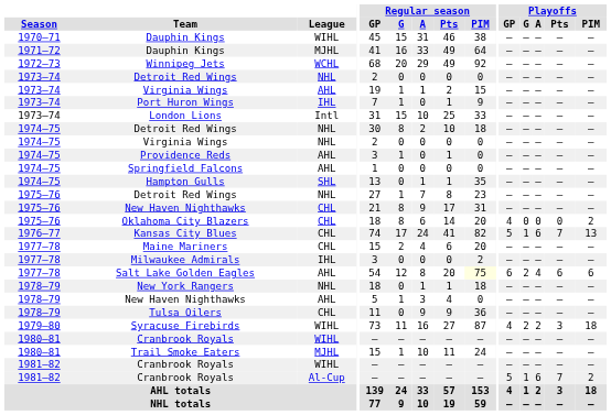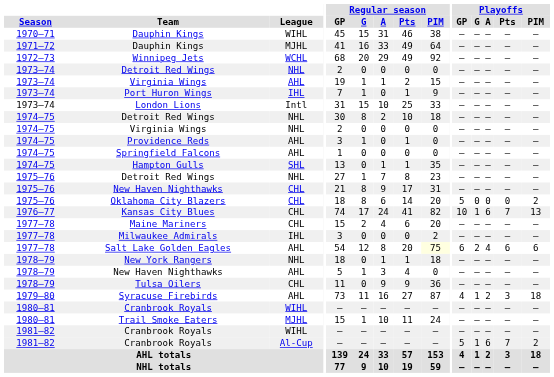 <table border="0" cellpadding="1" cellspacing="0" style="text-align:center; width:60em">
 <tr bgcolor="#e0e0e0">
 <th colspan="3" bgcolor="#ffffff"></th>
 <th rowspan="100" bgcolor="#ffffff"></th>
 <th colspan="5"><a href='#'>Regular season</a></th>
 <th rowspan="100" bgcolor="#ffffff"></th>
 <th colspan="5"><a href='#'>Playoffs</a></th>
 </tr>
 <tr bgcolor="#e0e0e0">
 <th><a href='#'>Season</a></th>
 <th>Team</th>
 <th>League</th>
 <th>GP</th>
 <th><a href='#'>G</a></th>
 <th><a href='#'>A</a></th>
 <th><a href='#'>Pts</a></th>
 <th><a href='#'>PIM</a></th>
 <th>GP</th>
 <th>G</th>
 <th>A</th>
 <th>Pts</th>
 <th>PIM</th>
 </tr>
 <tr>
 <td><a href='#'>1970–71</a></td>
 <td><a href='#'>Dauphin Kings</a></td>
 <td>WIHL</td>
 <td>45</td>
 <td>15</td>
 <td>31</td>
 <td>46</td>
 <td>38</td>
 <td>—</td>
 <td>—</td>
 <td>—</td>
 <td>—</td>
 <td>—</td>
 </tr>
 <tr bgcolor="#f0f0f0">
 <td><a href='#'>1971–72</a></td>
 <td>Dauphin Kings</td>
 <td>MJHL</td>
 <td>41</td>
 <td>16</td>
 <td>33</td>
 <td>49</td>
 <td>64</td>
 <td>—</td>
 <td>—</td>
 <td>—</td>
 <td>—</td>
 <td>—</td>
 </tr>
 <tr>
 <td><a href='#'>1972–73</a></td>
 <td><a href='#'>Winnipeg Jets</a></td>
 <td><a href='#'>WCHL</a></td>
 <td>68</td>
 <td>20</td>
 <td>29</td>
 <td>49</td>
 <td>92</td>
 <td>—</td>
 <td>—</td>
 <td>—</td>
 <td>—</td>
 <td>—</td>
 </tr>
 <tr bgcolor="#f0f0f0">
 <td><a href='#'>1973–74</a></td>
 <td><a href='#'>Detroit Red Wings</a></td>
 <td><a href='#'>NHL</a></td>
 <td>2</td>
 <td>0</td>
 <td>0</td>
 <td>0</td>
 <td>0</td>
 <td>—</td>
 <td>—</td>
 <td>—</td>
 <td>—</td>
 <td>—</td>
 </tr>
 <tr>
 <td><a href='#'>1973–74</a></td>
 <td><a href='#'>Virginia Wings</a></td>
 <td><a href='#'>AHL</a></td>
 <td>19</td>
 <td>1</td>
 <td>1</td>
 <td>2</td>
 <td>15</td>
 <td>—</td>
 <td>—</td>
 <td>—</td>
 <td>—</td>
 <td>—</td>
 </tr>
 <tr bgcolor="#f0f0f0">
 <td><a href='#'>1973–74</a></td>
 <td><a href='#'>Port Huron Wings</a></td>
 <td><a href='#'>IHL</a></td>
 <td>7</td>
 <td>1</td>
 <td>0</td>
 <td>1</td>
 <td>9</td>
 <td>—</td>
 <td>—</td>
 <td>—</td>
 <td>—</td>
 <td>—</td>
 </tr>
 <tr>
 <td>1973–74</td>
 <td><a href='#'>London Lions</a></td>
 <td>Intl</td>
 <td>31</td>
 <td>15</td>
 <td>10</td>
 <td>25</td>
 <td>33</td>
 <td>—</td>
 <td>—</td>
 <td>—</td>
 <td>—</td>
 <td>—</td>
 </tr>
 <tr bgcolor="#f0f0f0">
 <td><a href='#'>1974–75</a></td>
 <td>Detroit Red Wings</td>
 <td>NHL</td>
 <td>30</td>
 <td>8</td>
 <td>2</td>
 <td>10</td>
 <td>18</td>
 <td>—</td>
 <td>—</td>
 <td>—</td>
 <td>—</td>
 <td>—</td>
 </tr>
 <tr>
 <td><a href='#'>1974–75</a></td>
 <td>Virginia Wings</td>
 <td>NHL</td>
 <td>2</td>
 <td>0</td>
 <td>0</td>
 <td>0</td>
 <td>0</td>
 <td>—</td>
 <td>—</td>
 <td>—</td>
 <td>—</td>
 <td>—</td>
 </tr>
 <tr bgcolor="#f0f0f0">
 <td><a href='#'>1974–75</a></td>
 <td><a href='#'>Providence Reds</a></td>
 <td>AHL</td>
 <td>3</td>
 <td>1</td>
 <td>0</td>
 <td>1</td>
 <td>0</td>
 <td>—</td>
 <td>—</td>
 <td>—</td>
 <td>—</td>
 <td>—</td>
 </tr>
 <tr>
 <td><a href='#'>1974–75</a></td>
 <td><a href='#'>Springfield Falcons</a></td>
 <td>AHL</td>
 <td>1</td>
 <td>0</td>
 <td>0</td>
 <td>0</td>
 <td>0</td>
 <td>—</td>
 <td>—</td>
 <td>—</td>
 <td>—</td>
 <td>—</td>
 </tr>
 <tr bgcolor="#f0f0f0">
 <td><a href='#'>1974–75</a></td>
 <td><a href='#'>Hampton Gulls</a></td>
 <td><a href='#'>SHL</a></td>
 <td>13</td>
 <td>0</td>
 <td>1</td>
 <td>1</td>
 <td>35</td>
 <td>—</td>
 <td>—</td>
 <td>—</td>
 <td>—</td>
 <td>—</td>
 </tr>
 <tr>
 <td><a href='#'>1975–76</a></td>
 <td>Detroit Red Wings</td>
 <td>NHL</td>
 <td>27</td>
 <td>1</td>
 <td>7</td>
 <td>8</td>
 <td>23</td>
 <td>—</td>
 <td>—</td>
 <td>—</td>
 <td>—</td>
 <td>—</td>
 </tr>
 <tr bgcolor="#f0f0f0">
 <td><a href='#'>1975–76</a></td>
 <td><a href='#'>New Haven Nighthawks</a></td>
 <td><a href='#'>CHL</a></td>
 <td>21</td>
 <td>8</td>
 <td>9</td>
 <td>17</td>
 <td>31</td>
 <td>—</td>
 <td>—</td>
 <td>—</td>
 <td>—</td>
 <td>—</td>
 </tr>
 <tr>
 <td><a href='#'>1975–76</a></td>
 <td><a href='#'>Oklahoma City Blazers</a></td>
 <td><a href='#'>CHL</a></td>
 <td>18</td>
 <td>8</td>
 <td>6</td>
 <td>14</td>
 <td>20</td>
-<td>4</td>
+<td>5</td>
 <td>0</td>
 <td>0</td>
 <td>0</td>
 <td>2</td>
 </tr>
 <tr bgcolor="#f0f0f0">
 <td><a href='#'>1976–77</a></td>
 <td><a href='#'>Kansas City Blues</a></td>
 <td>CHL</td>
 <td>74</td>
 <td>17</td>
 <td>24</td>
 <td>41</td>
 <td>82</td>
-<td>5</td>
+<td>10</td>
 <td>1</td>
 <td>6</td>
 <td>7</td>
 <td>13</td>
 </tr>
 <tr>
 <td><a href='#'>1977–78</a></td>
 <td><a href='#'>Maine Mariners</a></td>
 <td>CHL</td>
 <td>15</td>
 <td>2</td>
 <td>4</td>
 <td>6</td>
 <td>20</td>
 <td>—</td>
 <td>—</td>
 <td>—</td>
 <td>—</td>
 <td>—</td>
 </tr>
 <tr bgcolor="#f0f0f0">
 <td><a href='#'>1977–78</a></td>
 <td><a href='#'>Milwaukee Admirals</a></td>
 <td>IHL</td>
 <td>3</td>
 <td>0</td>
 <td>0</td>
 <td>0</td>
 <td>2</td>
 <td>—</td>
 <td>—</td>
 <td>—</td>
 <td>—</td>
 <td>—</td>
 </tr>
 <tr>
 <td><a href='#'>1977–78</a></td>
 <td><a href='#'>Salt Lake Golden Eagles</a></td>
 <td>AHL</td>
 <td>54</td>
 <td>12</td>
 <td>8</td>
 <td>20</td>
 <td style="background: lightyellow;">75</td>
 <td>6</td>
 <td>2</td>
 <td>4</td>
 <td>6</td>
 <td>6</td>
 </tr>
 <tr bgcolor="#f0f0f0">
 <td><a href='#'>1978–79</a></td>
 <td><a href='#'>New York Rangers</a></td>
 <td>NHL</td>
 <td>18</td>
 <td>0</td>
 <td>1</td>
 <td>1</td>
 <td>18</td>
 <td>—</td>
 <td>—</td>
 <td>—</td>
 <td>—</td>
 <td>—</td>
 </tr>
 <tr>
 <td><a href='#'>1978–79</a></td>
 <td>New Haven Nighthawks</td>
 <td>AHL</td>
 <td>5</td>
 <td>1</td>
 <td>3</td>
 <td>4</td>
 <td>0</td>
 <td>—</td>
 <td>—</td>
 <td>—</td>
 <td>—</td>
 <td>—</td>
 </tr>
 <tr bgcolor="#f0f0f0">
 <td><a href='#'>1978–79</a></td>
 <td><a href='#'>Tulsa Oilers</a></td>
 <td>CHL</td>
 <td>11</td>
 <td>0</td>
 <td>9</td>
 <td>9</td>
 <td>36</td>
 <td>—</td>
 <td>—</td>
 <td>—</td>
 <td>—</td>
 <td>—</td>
 </tr>
 <tr>
 <td><a href='#'>1979–80</a></td>
 <td><a href='#'>Syracuse Firebirds</a></td>
-<td>WIHL</td>
+<td>AHL</td>
 <td>73</td>
 <td>11</td>
 <td>16</td>
 <td>27</td>
 <td>87</td>
 <td>4</td>
-<td>2</td>
+<td>1</td>
 <td>2</td>
 <td>3</td>
 <td>18</td>
 </tr>
 <tr bgcolor="#f0f0f0">
 <td><a href='#'>1980–81</a></td>
 <td><a href='#'>Cranbrook Royals</a></td>
 <td><a href='#'>WIHL</a></td>
 <td>—</td>
 <td>—</td>
 <td>—</td>
 <td>—</td>
 <td>—</td>
 <td>—</td>
 <td>—</td>
 <td>—</td>
 <td>—</td>
 <td>—</td>
 </tr>
 <tr>
 <td><a href='#'>1980–81</a></td>
 <td><a href='#'>Trail Smoke Eaters</a></td>
 <td><a href='#'>MJHL</a></td>
 <td>15</td>
 <td>1</td>
 <td>10</td>
 <td>11</td>
 <td>24</td>
 <td>—</td>
 <td>—</td>
 <td>—</td>
 <td>—</td>
 <td>—</td>
 </tr>
 <tr bgcolor="#f0f0f0">
 <td><a href='#'>1981–82</a></td>
 <td>Cranbrook Royals</td>
 <td>WIHL</td>
 <td>—</td>
 <td>—</td>
 <td>—</td>
 <td>—</td>
 <td>—</td>
 <td>—</td>
 <td>—</td>
 <td>—</td>
 <td>—</td>
 <td>—</td>
 </tr>
 <tr bgcolor="#f0f0f0">
 <td><a href='#'>1981–82</a></td>
 <td>Cranbrook Royals</td>
 <td><a href='#'>Al-Cup</a></td>
 <td>—</td>
 <td>—</td>
 <td>—</td>
 <td>—</td>
 <td>—</td>
 <td>5</td>
 <td>1</td>
 <td>6</td>
 <td>7</td>
 <td>2</td>
 </tr>
 <tr bgcolor="#e0e0e0">
 <th colspan="3">AHL totals</th>
 <th>139</th>
 <th>24</th>
 <th>33</th>
 <th>57</th>
 <th>153</th>
 <th>4</th>
 <th>1</th>
 <th>2</th>
 <th>3</th>
 <th>18</th>
 </tr>
 <tr bgcolor="#e0e0e0">
 <th colspan="3">NHL totals</th>
 <th>77</th>
 <th>9</th>
 <th>10</th>
 <th>19</th>
 <th>59</th>
 <th>—</th>
 <th>—</th>
 <th>—</th>
 <th>—</th>
 <th>—</th>
 </tr>
 </table>
